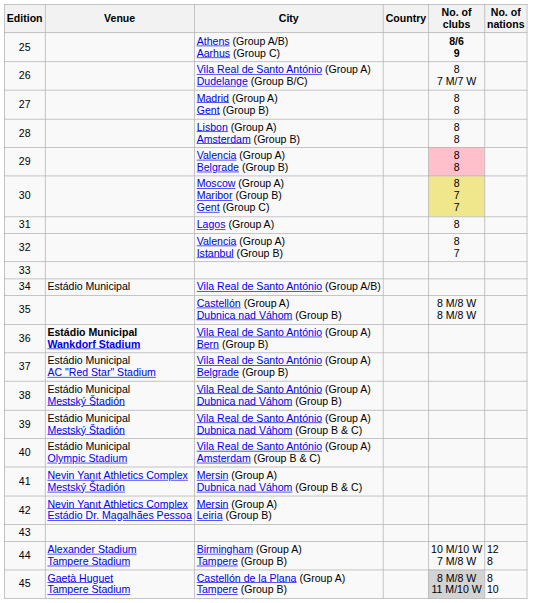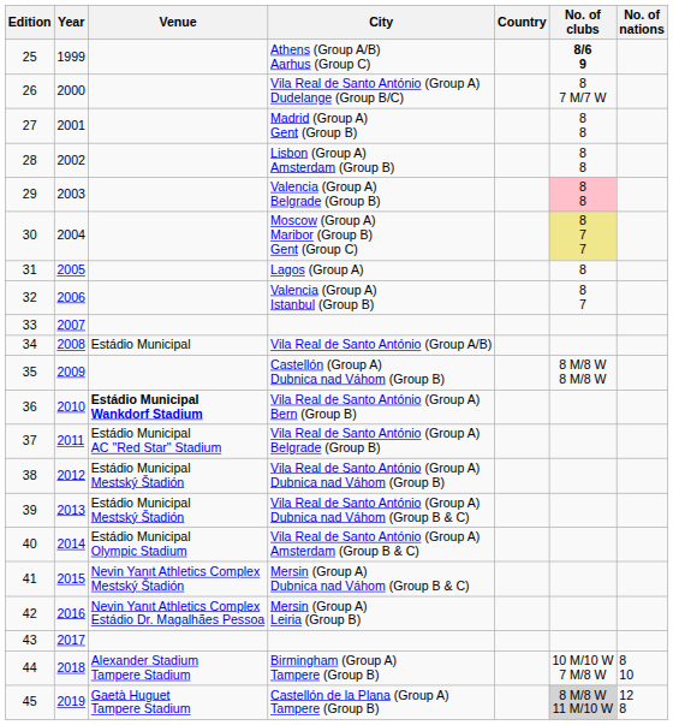 <table class="wikitable">
 <tr>
 <th>Edition</th>
+<th>Year</th>
 <th>Venue</th>
 <th>City</th>
 <th>Country</th>
 <th>No. of<br>clubs</th>
 <th>No. of<br>nations</th>
 </tr>
 <tr>
 <td align=center>25</td>
+<td>1999</td>
 <td></td>
 <td> <a href='#'>Athens</a> (Group A/B)<br> <a href='#'>Aarhus</a> (Group C)</td>
 <td><br></td>
 <td align=center><strong>8/6<br>9</strong></td>
 <td></td>
 </tr>
 <tr>
 <td align=center>26</td>
+<td>2000</td>
 <td></td>
 <td> <a href='#'>Vila Real de Santo António</a> (Group A)<br> <a href='#'>Dudelange</a> (Group B/C)</td>
 <td><br></td>
 <td align=center>8<br>7 M/7 W</td>
 <td></td>
 </tr>
 <tr>
 <td align=center>27</td>
+<td>2001</td>
 <td></td>
 <td> <a href='#'>Madrid</a> (Group A)<br> <a href='#'>Gent</a> (Group B)</td>
 <td><br></td>
 <td align=center>8<br>8</td>
 <td></td>
 </tr>
 <tr>
 <td align=center>28</td>
+<td>2002</td>
 <td></td>
 <td> <a href='#'>Lisbon</a> (Group A)<br> <a href='#'>Amsterdam</a> (Group B)</td>
 <td><br></td>
 <td align=center>8<br>8</td>
 <td></td>
 </tr>
 <tr>
 <td align=center>29</td>
+<td>2003</td>
 <td></td>
 <td> <a href='#'>Valencia</a> (Group A)<br> <a href='#'>Belgrade</a> (Group B)</td>
 <td><br></td>
 <td align=center style="background: pink;">8<br>8</td>
 <td></td>
 </tr>
 <tr>
 <td align=center>30</td>
+<td>2004</td>
 <td></td>
 <td> <a href='#'>Moscow</a> (Group A)<br> <a href='#'>Maribor</a> (Group B)<br> <a href='#'>Gent</a> (Group C)</td>
 <td><br><br></td>
 <td align=center style="background: khaki;">8<br>7<br>7</td>
 <td></td>
 </tr>
 <tr>
 <td align=center>31</td>
+<td><a href='#'>2005</a></td>
 <td></td>
 <td> <a href='#'>Lagos</a> (Group A)</td>
 <td></td>
 <td align=center>8</td>
 <td></td>
 </tr>
 <tr>
 <td align=center>32</td>
+<td><a href='#'>2006</a></td>
 <td></td>
 <td> <a href='#'>Valencia</a> (Group A)<br> <a href='#'>Istanbul</a> (Group B)</td>
 <td><br></td>
 <td align=center>8<br>7</td>
 <td></td>
 </tr>
 <tr>
 <td align=center>33</td>
+<td><a href='#'>2007</a></td>
 <td></td>
 <td></td>
 <td></td>
 <td align=center></td>
 <td></td>
 </tr>
 <tr>
 <td align=center>34</td>
+<td><a href='#'>2008</a></td>
 <td>Estádio Municipal</td>
 <td> <a href='#'>Vila Real de Santo António</a> (Group A/B)</td>
 <td></td>
 <td align=center></td>
 <td></td>
 </tr>
 <tr>
 <td align=center>35</td>
+<td><a href='#'>2009</a></td>
 <td></td>
 <td> <a href='#'>Castellón</a> (Group A)<br> <a href='#'>Dubnica nad Váhom</a> (Group B)</td>
 <td><br></td>
 <td align=center>8 M/8 W<br>8 M/8 W</td>
 <td></td>
 </tr>
 <tr>
 <td align=center>36</td>
+<td><a href='#'>2010</a></td>
 <td><strong>Estádio Municipal<br><a href='#'>Wankdorf Stadium</a></strong></td>
 <td> <a href='#'>Vila Real de Santo António</a> (Group A)<br> <a href='#'>Bern</a> (Group B)</td>
 <td><br></td>
 <td align=center></td>
 <td></td>
 </tr>
 <tr>
 <td align=center>37</td>
+<td><a href='#'>2011</a></td>
 <td>Estádio Municipal<br><a href='#'>AC "Red Star" Stadium</a></td>
 <td> <a href='#'>Vila Real de Santo António</a> (Group A)<br> <a href='#'>Belgrade</a> (Group B)</td>
 <td><br></td>
 <td align=center></td>
 <td></td>
 </tr>
 <tr>
 <td align=center>38</td>
+<td><a href='#'>2012</a></td>
 <td>Estádio Municipal<br><a href='#'>Mestský Štadión</a></td>
 <td> <a href='#'>Vila Real de Santo António</a> (Group A)<br> <a href='#'>Dubnica nad Váhom</a> (Group B)</td>
 <td><br></td>
 <td align=center></td>
 <td></td>
 </tr>
 <tr>
 <td align=center>39</td>
+<td><a href='#'>2013</a></td>
 <td>Estádio Municipal<br><a href='#'>Mestský Štadión</a></td>
 <td> <a href='#'>Vila Real de Santo António</a> (Group A)<br> <a href='#'>Dubnica nad Váhom</a> (Group B & C)</td>
 <td><br></td>
 <td align=center></td>
 <td></td>
 </tr>
 <tr>
 <td align=center>40</td>
+<td><a href='#'>2014</a></td>
 <td>Estádio Municipal<br><a href='#'>Olympic Stadium</a></td>
 <td> <a href='#'>Vila Real de Santo António</a> (Group A)<br> <a href='#'>Amsterdam</a> (Group B & C)</td>
 <td><br></td>
 <td align=center></td>
 <td></td>
 </tr>
 <tr>
 <td align=center>41</td>
+<td><a href='#'>2015</a></td>
 <td><a href='#'>Nevin Yanıt Athletics Complex</a><br><a href='#'>Mestský Štadión</a></td>
 <td> <a href='#'>Mersin</a> (Group A)<br> <a href='#'>Dubnica nad Váhom</a> (Group B & C)</td>
 <td><br></td>
 <td align=center></td>
 <td></td>
 </tr>
 <tr>
 <td align=center>42</td>
+<td><a href='#'>2016</a></td>
 <td><a href='#'>Nevin Yanıt Athletics Complex</a><br><a href='#'>Estádio Dr. Magalhães Pessoa</a></td>
 <td> <a href='#'>Mersin</a> (Group A)<br> <a href='#'>Leiria</a> (Group B)</td>
 <td><br></td>
 <td align=center></td>
 <td></td>
 </tr>
 <tr>
 <td align=center>43</td>
+<td><a href='#'>2017</a></td>
 <td></td>
 <td></td>
 <td></td>
 <td></td>
 <td></td>
 </tr>
 <tr>
 <td align=center>44</td>
+<td><a href='#'>2018</a></td>
 <td><a href='#'>Alexander Stadium</a><br><a href='#'>Tampere Stadium</a></td>
 <td> <a href='#'>Birmingham</a> (Group A)<br> <a href='#'>Tampere</a> (Group B)</td>
 <td><br></td>
 <td align=center>10 M/10 W<br>7 M/8 W</td>
-<td>12<br>8</td>
+<td>8<br>10</td>
 </tr>
 <tr>
 <td align=center>45</td>
+<td><a href='#'>2019</a></td>
 <td><a href='#'>Gaetà Huguet</a><br><a href='#'>Tampere Stadium</a></td>
 <td> <a href='#'>Castellón de la Plana</a> (Group A)<br> <a href='#'>Tampere</a> (Group B)</td>
 <td><br></td>
 <td align=center style="background: lightgrey;">8 M/8 W<br>11 M/10 W</td>
-<td>8<br>10</td>
+<td>12<br>8</td>
 </tr>
 </table>
